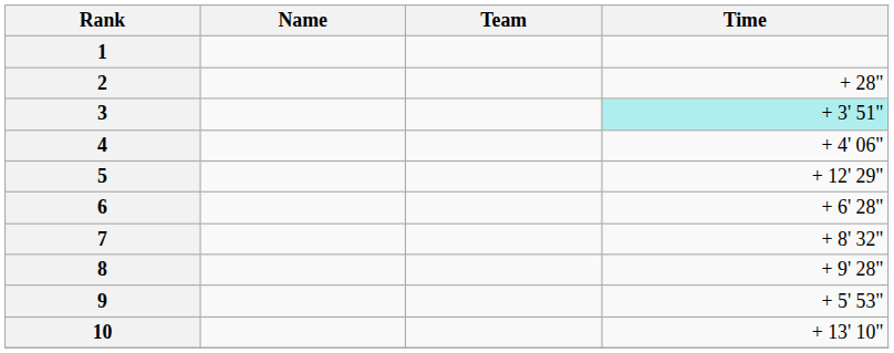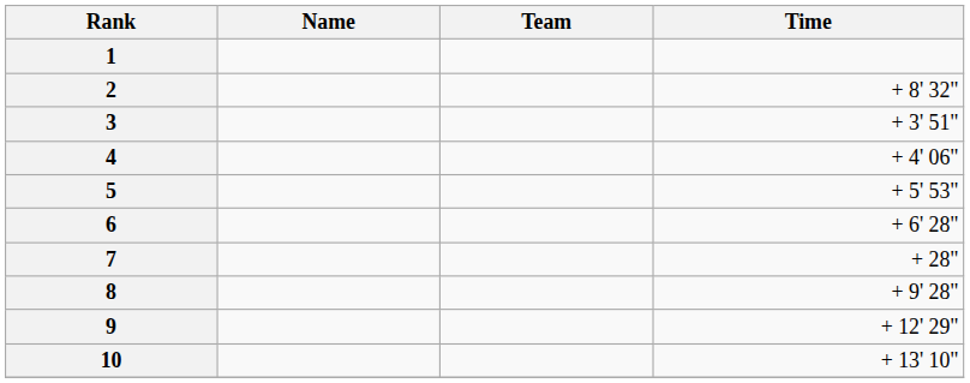 <table class="wikitable" style="width:45em;margin-bottom:0;">
 <tr>
 <th>Rank</th>
 <th>Name</th>
 <th>Team</th>
 <th>Time</th>
 </tr>
 <tr>
 <th style="text-align:center">1</th>
 <td> </td>
 <td></td>
 <td align="right"></td>
 </tr>
 <tr>
 <th style="text-align:center">2</th>
 <td></td>
 <td></td>
-<td align="right">+ 28"</td>
+<td align="right">+ 8' 32"</td>
 </tr>
 <tr>
 <th style="text-align:center">3</th>
 <td></td>
 <td></td>
-<td align="right" style="background: paleturquoise;">+ 3' 51"</td>
+<td align="right">+ 3' 51"</td>
 </tr>
 <tr>
 <th style="text-align:center">4</th>
 <td></td>
 <td></td>
 <td align="right">+ 4' 06"</td>
 </tr>
 <tr>
 <th style="text-align:center">5</th>
 <td></td>
 <td></td>
-<td align="right">+ 12' 29"</td>
+<td align="right">+ 5' 53"</td>
 </tr>
 <tr>
 <th style="text-align:center">6</th>
 <td></td>
 <td></td>
 <td align="right">+ 6' 28"</td>
 </tr>
 <tr>
 <th style="text-align:center">7</th>
 <td></td>
 <td></td>
-<td align="right">+ 8' 32"</td>
+<td align="right">+ 28"</td>
 </tr>
 <tr>
 <th style="text-align:center">8</th>
 <td></td>
 <td></td>
 <td align="right">+ 9' 28"</td>
 </tr>
 <tr>
 <th style="text-align:center">9</th>
 <td></td>
 <td></td>
-<td align="right">+ 5' 53"</td>
+<td align="right">+ 12' 29"</td>
 </tr>
 <tr>
 <th style="text-align:center">10</th>
 <td></td>
 <td></td>
 <td align="right">+ 13' 10"</td>
 </tr>
 <tr>
 </tr>
 </table>
